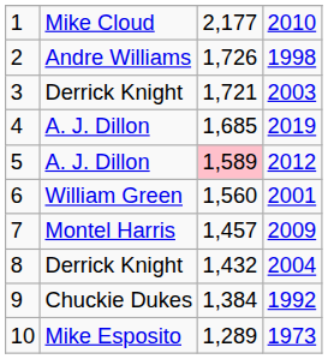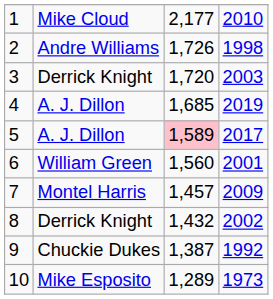 <table class="wikitable">
 <tr>
 </tr>
 <tr>
 <td>1</td>
 <td><a href='#'>Mike Cloud</a></td>
 <td>2,177</td>
 <td><a href='#'>2010</a></td>
 </tr>
 <tr>
 <td>2</td>
 <td><a href='#'>Andre Williams</a></td>
 <td>1,726</td>
 <td><a href='#'>1998</a></td>
 </tr>
 <tr>
 <td>3</td>
 <td>Derrick Knight</td>
-<td>1,721</td>
+<td>1,720</td>
 <td><a href='#'>2003</a></td>
 </tr>
 <tr>
 <td>4</td>
 <td><a href='#'>A. J. Dillon</a></td>
 <td>1,685</td>
 <td><a href='#'>2019</a></td>
 </tr>
 <tr>
 <td>5</td>
 <td><a href='#'>A. J. Dillon</a></td>
 <td style="background: pink;">1,589</td>
-<td><a href='#'>2012</a></td>
+<td><a href='#'>2017</a></td>
 </tr>
 <tr>
 <td>6</td>
 <td><a href='#'>William Green</a></td>
 <td>1,560</td>
 <td><a href='#'>2001</a></td>
 </tr>
 <tr>
 <td>7</td>
 <td><a href='#'>Montel Harris</a></td>
 <td>1,457</td>
 <td><a href='#'>2009</a></td>
 </tr>
 <tr>
 <td>8</td>
 <td>Derrick Knight</td>
 <td>1,432</td>
-<td><a href='#'>2004</a></td>
+<td><a href='#'>2002</a></td>
 </tr>
 <tr>
 <td>9</td>
 <td>Chuckie Dukes</td>
-<td>1,384</td>
+<td>1,387</td>
 <td><a href='#'>1992</a></td>
 </tr>
 <tr>
 <td>10</td>
 <td><a href='#'>Mike Esposito</a></td>
 <td>1,289</td>
 <td><a href='#'>1973</a></td>
 </tr>
 </table>
